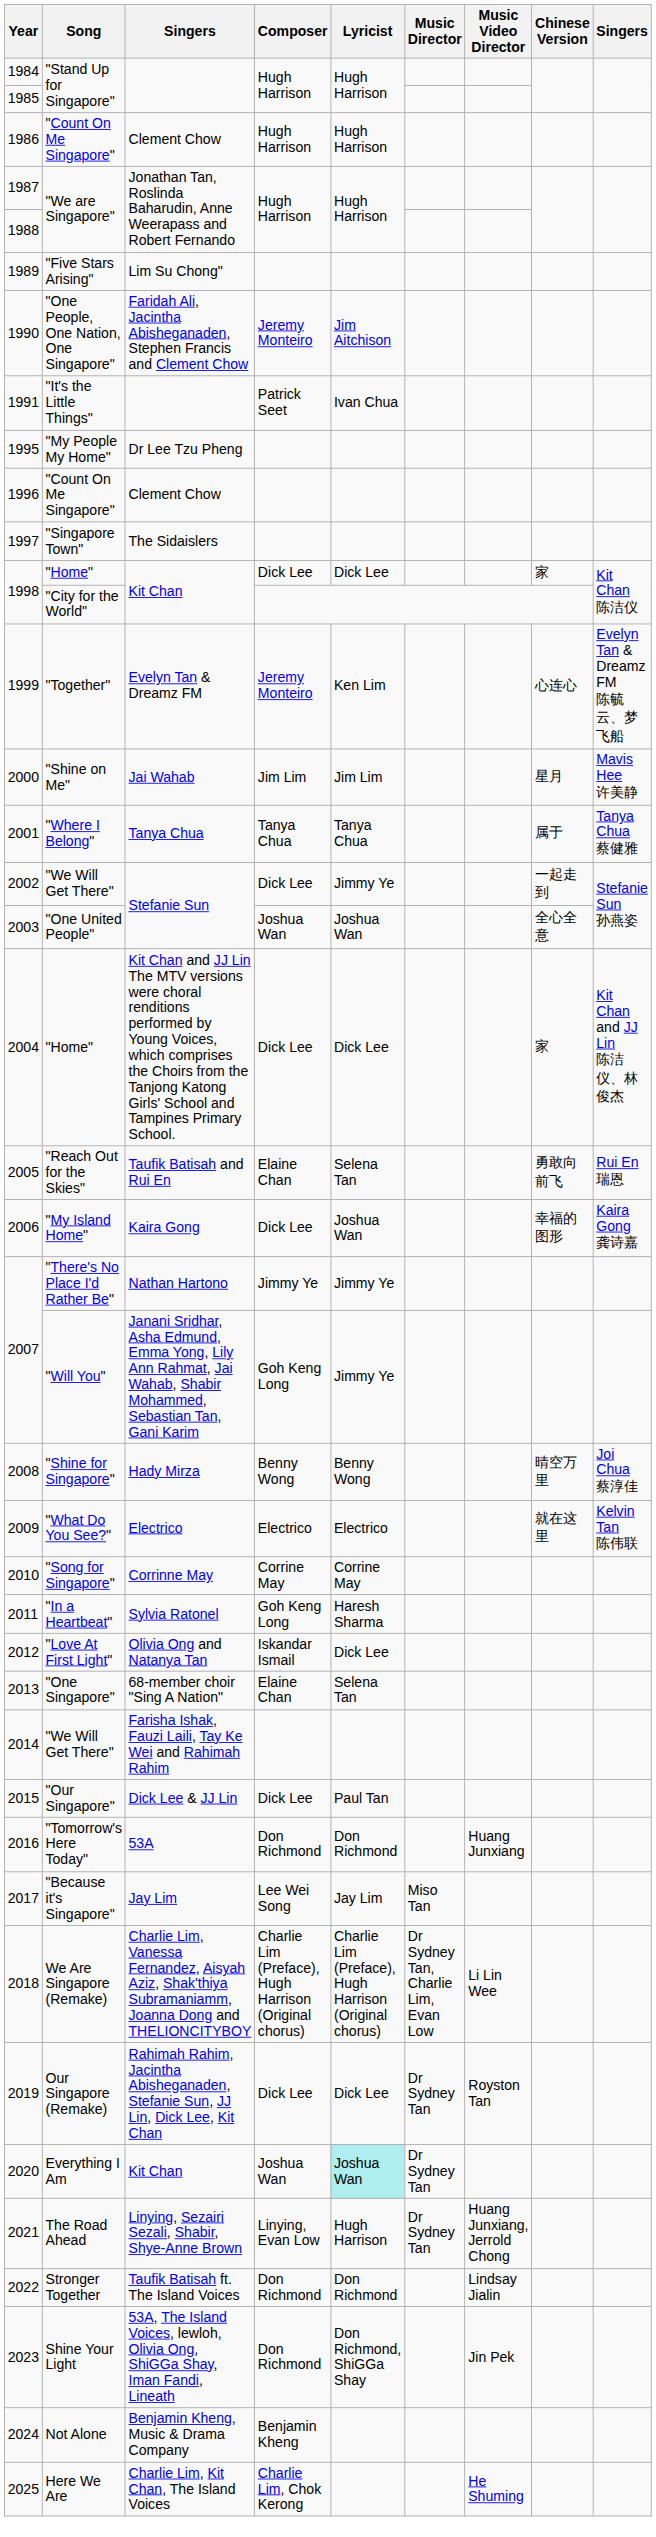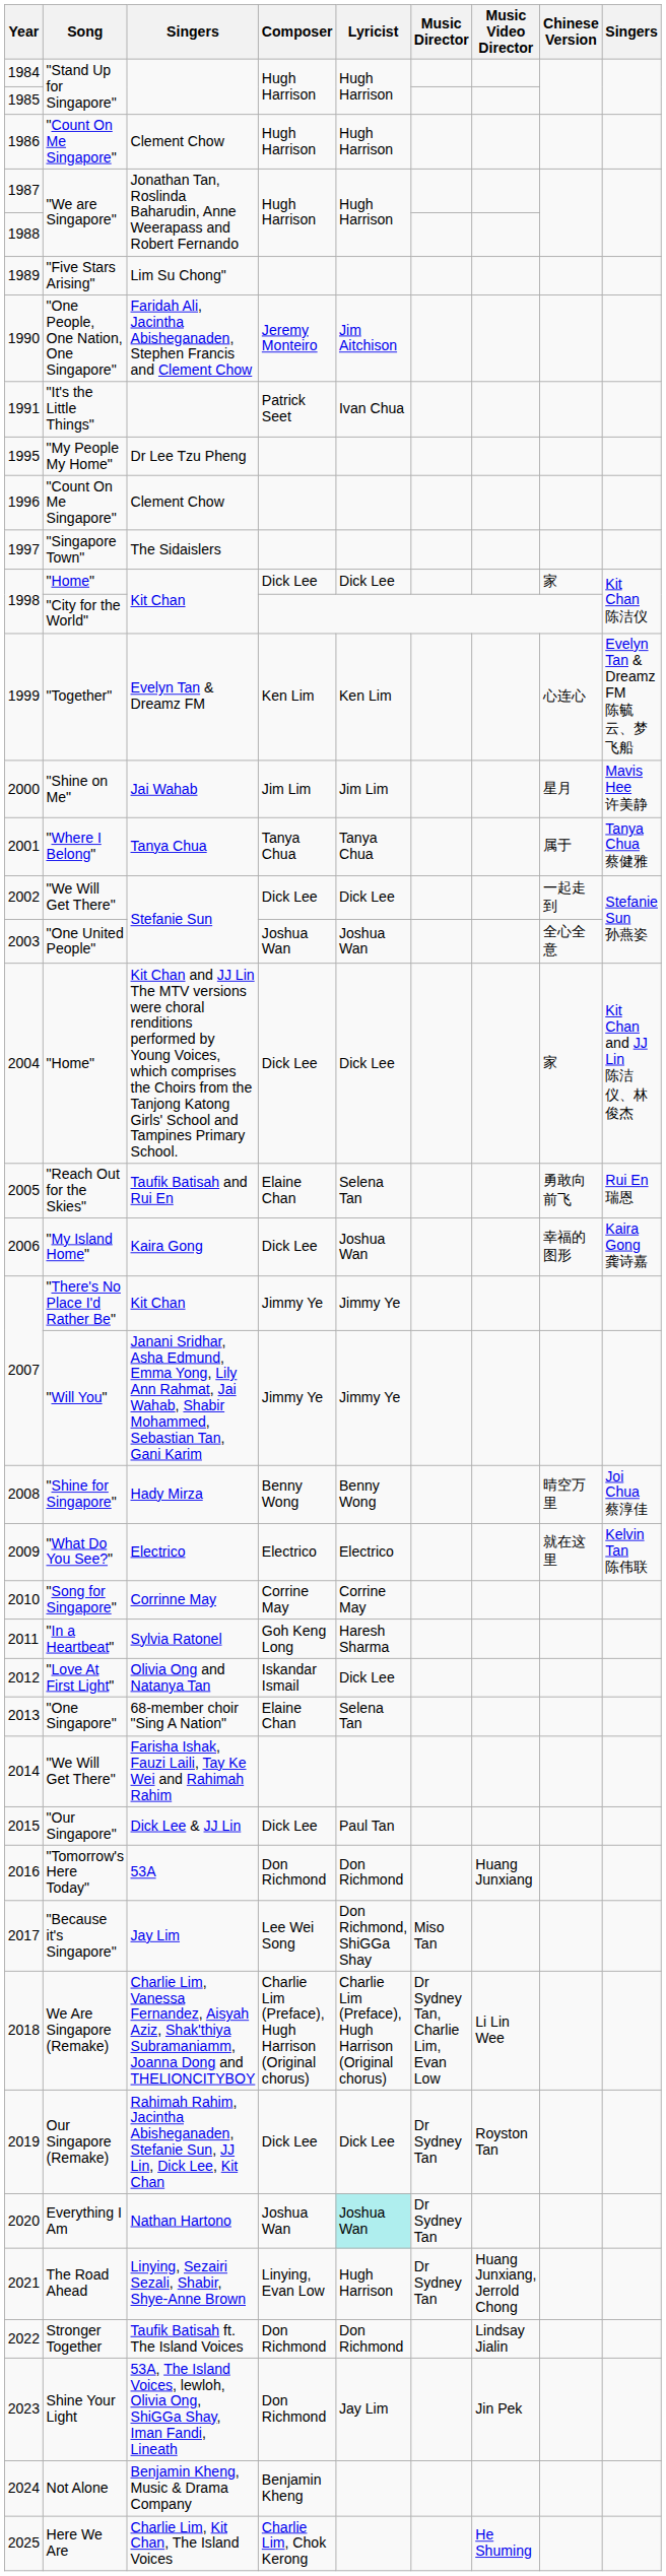 <table class="wikitable mw-collapsible">
 <tr>
 <th>Year</th>
 <th>Song</th>
 <th>Singers</th>
 <th>Composer</th>
 <th>Lyricist</th>
 <th>Music Director</th>
 <th>Music Video Director</th>
 <th>Chinese Version</th>
 <th>Singers</th>
 </tr>
 <tr>
 <td>1984</td>
 <td rowspan="2">"Stand Up for Singapore"</td>
 <td rowspan=2> </td>
 <td rowspan="2">Hugh Harrison</td>
 <td rowspan="2">Hugh Harrison</td>
 <td></td>
 <td></td>
 <td rowspan="2"> </td>
 <td rowspan=2> </td>
 </tr>
 <tr>
 <td>1985</td>
 <td></td>
 <td></td>
 </tr>
 <tr>
 <td>1986</td>
 <td>"<a href='#'>Count On Me Singapore</a>"</td>
 <td>Clement Chow</td>
 <td>Hugh Harrison</td>
 <td>Hugh Harrison</td>
 <td></td>
 <td></td>
 <td> </td>
 <td> </td>
 </tr>
 <tr>
 <td>1987</td>
 <td rowspan="2">"We are Singapore"</td>
 <td rowspan=2>Jonathan Tan, Roslinda Baharudin, Anne Weerapass and Robert Fernando</td>
 <td rowspan="2">Hugh Harrison</td>
 <td rowspan="2">Hugh Harrison</td>
 <td></td>
 <td></td>
 <td rowspan="2"> </td>
 <td rowspan=2> </td>
 </tr>
 <tr>
 <td>1988</td>
 <td></td>
 <td></td>
 </tr>
 <tr>
 <td>1989</td>
 <td>"Five Stars Arising"</td>
 <td>Lim Su Chong"</td>
 <td></td>
 <td></td>
 <td></td>
 <td></td>
 <td> </td>
 <td> </td>
 </tr>
 <tr>
 <td>1990</td>
 <td>"One People, One Nation, One Singapore"</td>
 <td><a href='#'>Faridah Ali</a>, <a href='#'>Jacintha Abisheganaden</a>, Stephen Francis and <a href='#'>Clement Chow</a></td>
 <td><a href='#'>Jeremy Monteiro</a></td>
 <td><a href='#'>Jim Aitchison</a></td>
 <td></td>
 <td></td>
 <td> </td>
 <td> </td>
 </tr>
 <tr>
 <td>1991</td>
 <td>"It's the Little Things"</td>
 <td> </td>
 <td>Patrick Seet</td>
 <td>Ivan Chua</td>
 <td></td>
 <td></td>
 <td> </td>
 <td> </td>
 </tr>
 <tr>
 <td>1995</td>
 <td>"My People My Home"</td>
 <td>Dr Lee Tzu Pheng</td>
 <td></td>
 <td></td>
 <td></td>
 <td></td>
 <td> </td>
 <td> </td>
 </tr>
 <tr>
 <td>1996</td>
 <td>"Count On Me Singapore"</td>
 <td>Clement Chow</td>
 <td></td>
 <td></td>
 <td></td>
 <td></td>
 <td> </td>
 <td> </td>
 </tr>
 <tr>
 <td>1997</td>
 <td>"Singapore Town"</td>
 <td>The Sidaislers</td>
 <td></td>
 <td></td>
 <td></td>
 <td></td>
 <td> </td>
 <td> </td>
 </tr>
 <tr>
 <td rowspan="2">1998</td>
 <td>"<a href='#'>Home</a>"</td>
 <td rowspan=2><a href='#'>Kit Chan</a></td>
 <td>Dick Lee</td>
 <td>Dick Lee</td>
 <td></td>
 <td></td>
 <td>家</td>
 <td rowspan=2><a href='#'>Kit Chan</a><br>陈洁仪</td>
 </tr>
 <tr>
 <td>"City for the World"</td>
 </tr>
 <tr>
 <td>1999</td>
 <td>"Together"</td>
 <td><a href='#'>Evelyn Tan</a> & Dreamz FM</td>
-<td><a href='#'>Jeremy Monteiro</a></td>
+<td>Ken Lim</td>
 <td>Ken Lim</td>
 <td></td>
 <td></td>
 <td>心连心</td>
 <td><a href='#'>Evelyn Tan</a> & Dreamz FM<br>陈毓云、梦飞船</td>
 </tr>
 <tr>
 <td>2000</td>
 <td>"Shine on Me"</td>
 <td><a href='#'>Jai Wahab</a></td>
 <td>Jim Lim</td>
 <td>Jim Lim</td>
 <td></td>
 <td></td>
 <td>星月</td>
 <td><a href='#'>Mavis Hee</a><br>许美静</td>
 </tr>
 <tr>
 <td>2001</td>
 <td>"<a href='#'>Where I Belong</a>"</td>
 <td><a href='#'>Tanya Chua</a></td>
 <td>Tanya Chua</td>
 <td>Tanya Chua</td>
 <td></td>
 <td></td>
 <td>属于</td>
 <td><a href='#'>Tanya Chua</a><br>蔡健雅</td>
 </tr>
 <tr>
 <td>2002</td>
 <td>"We Will Get There"</td>
 <td rowspan=2><a href='#'>Stefanie Sun</a></td>
 <td>Dick Lee</td>
-<td>Jimmy Ye</td>
+<td>Dick Lee</td>
 <td></td>
 <td></td>
 <td>一起走到</td>
 <td rowspan=2><a href='#'>Stefanie Sun</a><br>孙燕姿</td>
 </tr>
 <tr>
 <td>2003</td>
 <td>"One United People"</td>
 <td>Joshua Wan</td>
 <td>Joshua Wan</td>
 <td></td>
 <td></td>
 <td>全心全意</td>
 </tr>
 <tr>
 <td>2004</td>
 <td>"Home"</td>
 <td><a href='#'>Kit Chan</a> and <a href='#'>JJ Lin</a> <br> The MTV versions were choral renditions performed by Young Voices, which comprises the Choirs from the Tanjong Katong Girls' School and Tampines Primary School.</td>
 <td>Dick Lee</td>
 <td>Dick Lee</td>
 <td></td>
 <td></td>
 <td>家</td>
 <td><a href='#'>Kit Chan</a> and <a href='#'>JJ Lin</a><br>陈洁仪、林俊杰</td>
 </tr>
 <tr>
 <td>2005</td>
 <td>"Reach Out for the Skies"</td>
 <td><a href='#'>Taufik Batisah</a> and <a href='#'>Rui En</a></td>
 <td>Elaine Chan</td>
 <td>Selena Tan</td>
 <td></td>
 <td></td>
 <td>勇敢向前飞</td>
 <td><a href='#'>Rui En</a><br>瑞恩</td>
 </tr>
 <tr>
 <td>2006</td>
 <td>"<a href='#'>My Island Home</a>"</td>
 <td><a href='#'>Kaira Gong</a></td>
 <td>Dick Lee</td>
 <td>Joshua Wan</td>
 <td></td>
 <td></td>
 <td>幸福的图形</td>
 <td><a href='#'>Kaira Gong</a><br>龚诗嘉</td>
 </tr>
 <tr>
 <td rowspan="2">2007</td>
 <td>"<a href='#'>There's No Place I'd Rather Be</a>"</td>
-<td><a href='#'>Nathan Hartono</a></td>
+<td><a href='#'>Kit Chan</a></td>
 <td>Jimmy Ye</td>
 <td>Jimmy Ye</td>
 <td></td>
 <td></td>
 <td></td>
 <td></td>
 </tr>
 <tr>
 <td>"<a href='#'>Will You</a>"</td>
 <td><a href='#'>Janani Sridhar</a>, <a href='#'>Asha Edmund</a>, <a href='#'>Emma Yong</a>, <a href='#'>Lily Ann Rahmat</a>, <a href='#'>Jai Wahab</a>, <a href='#'>Shabir Mohammed</a>, <a href='#'>Sebastian Tan</a>, <a href='#'>Gani Karim</a></td>
-<td>Goh Keng Long</td>
+<td>Jimmy Ye</td>
 <td>Jimmy Ye</td>
 <td></td>
 <td></td>
 <td></td>
 <td></td>
 </tr>
 <tr>
 <td>2008</td>
 <td>"<a href='#'>Shine for Singapore</a>"</td>
 <td><a href='#'>Hady Mirza</a></td>
 <td>Benny Wong</td>
 <td>Benny Wong</td>
 <td></td>
 <td></td>
 <td>晴空万里</td>
 <td><a href='#'>Joi Chua</a><br>蔡淳佳</td>
 </tr>
 <tr>
 <td>2009</td>
 <td>"<a href='#'>What Do You See?</a>"</td>
 <td><a href='#'>Electrico</a></td>
 <td>Electrico</td>
 <td>Electrico</td>
 <td></td>
 <td></td>
 <td>就在这里</td>
 <td><a href='#'>Kelvin Tan</a><br>陈伟联</td>
 </tr>
 <tr>
 <td>2010</td>
 <td>"<a href='#'>Song for Singapore</a>"</td>
 <td><a href='#'>Corrinne May</a></td>
 <td>Corrine May</td>
 <td>Corrine May</td>
 <td></td>
 <td></td>
 <td> </td>
 <td> </td>
 </tr>
 <tr>
 <td>2011</td>
 <td>"<a href='#'>In a Heartbeat</a>"</td>
 <td><a href='#'>Sylvia Ratonel</a></td>
 <td>Goh Keng Long</td>
 <td>Haresh Sharma</td>
 <td></td>
 <td></td>
 <td> </td>
 <td> </td>
 </tr>
 <tr>
 <td>2012</td>
 <td>"<a href='#'>Love At First Light</a>"</td>
 <td><a href='#'>Olivia Ong</a> and <a href='#'>Natanya Tan</a></td>
 <td>Iskandar Ismail</td>
 <td>Dick Lee</td>
 <td></td>
 <td></td>
 <td> </td>
 <td> </td>
 </tr>
 <tr>
 <td>2013</td>
 <td>"One Singapore"</td>
 <td>68-member choir "Sing A Nation"</td>
 <td>Elaine Chan</td>
 <td>Selena Tan</td>
 <td></td>
 <td></td>
 <td> </td>
 <td> </td>
 </tr>
 <tr>
 <td>2014</td>
 <td>"We Will Get There"</td>
 <td><a href='#'>Farisha Ishak</a>, <a href='#'>Fauzi Laili</a>, <a href='#'>Tay Ke Wei</a> and <a href='#'>Rahimah Rahim</a></td>
 <td></td>
 <td></td>
 <td></td>
 <td></td>
 <td> </td>
 <td> </td>
 </tr>
 <tr>
 <td>2015</td>
 <td>"Our Singapore"</td>
 <td><a href='#'>Dick Lee</a> & <a href='#'>JJ Lin</a></td>
 <td>Dick Lee</td>
 <td>Paul Tan</td>
 <td></td>
 <td></td>
 <td> </td>
 <td> </td>
 </tr>
 <tr>
 <td>2016</td>
 <td>"Tomorrow's Here Today"</td>
 <td><a href='#'>53A</a></td>
 <td>Don Richmond</td>
 <td>Don Richmond</td>
 <td></td>
 <td>Huang Junxiang</td>
 <td> </td>
 <td> </td>
 </tr>
 <tr>
 <td>2017</td>
 <td>"Because it's Singapore"</td>
 <td><a href='#'>Jay Lim</a></td>
 <td>Lee Wei Song</td>
-<td>Jay Lim</td>
+<td>Don Richmond, ShiGGa Shay</td>
 <td>Miso Tan</td>
 <td></td>
 <td> </td>
 <td> </td>
 </tr>
 <tr>
 <td>2018</td>
 <td>We Are Singapore (Remake)</td>
 <td><a href='#'>Charlie Lim</a>, <a href='#'>Vanessa Fernandez</a>, <a href='#'>Aisyah Aziz</a>, <a href='#'>Shak'thiya Subramaniamm</a>, <a href='#'>Joanna Dong</a> and <a href='#'>THELIONCITYBOY</a></td>
 <td>Charlie Lim (Preface), Hugh Harrison (Original chorus)</td>
 <td>Charlie Lim (Preface), Hugh Harrison (Original chorus)</td>
 <td>Dr Sydney Tan, Charlie Lim, Evan Low</td>
 <td>Li Lin Wee</td>
 <td> </td>
 <td> </td>
 </tr>
 <tr>
 <td>2019</td>
 <td>Our Singapore (Remake)</td>
 <td><a href='#'>Rahimah Rahim</a>, <a href='#'>Jacintha Abisheganaden</a>, <a href='#'>Stefanie Sun</a>, <a href='#'>JJ Lin</a>, <a href='#'>Dick Lee</a>, <a href='#'>Kit Chan</a></td>
 <td>Dick Lee</td>
 <td>Dick Lee</td>
 <td>Dr Sydney Tan</td>
 <td>Royston Tan</td>
 <td> </td>
 <td> </td>
 </tr>
 <tr>
 <td>2020</td>
 <td>Everything I Am</td>
-<td><a href='#'>Kit Chan</a></td>
+<td><a href='#'>Nathan Hartono</a></td>
 <td>Joshua Wan</td>
 <td style="background: paleturquoise;">Joshua Wan</td>
 <td>Dr Sydney Tan</td>
 <td></td>
 <td></td>
 <td></td>
 </tr>
 <tr>
 <td>2021</td>
 <td>The Road Ahead</td>
 <td><a href='#'>Linying</a>, <a href='#'>Sezairi Sezali</a>, <a href='#'>Shabir</a>, <a href='#'>Shye-Anne Brown</a></td>
 <td>Linying, Evan Low</td>
 <td>Hugh Harrison</td>
 <td>Dr Sydney Tan</td>
 <td>Huang Junxiang, Jerrold Chong</td>
 <td></td>
 <td></td>
 </tr>
 <tr>
 <td>2022</td>
 <td>Stronger Together</td>
 <td><a href='#'>Taufik Batisah</a> ft. The Island Voices</td>
 <td>Don Richmond</td>
 <td>Don Richmond</td>
 <td></td>
 <td>Lindsay Jialin</td>
 <td></td>
 <td></td>
 </tr>
 <tr>
 <td>2023</td>
 <td>Shine Your Light</td>
 <td><a href='#'>53A</a>, <a href='#'>The Island Voices</a>, lewloh, <a href='#'>Olivia Ong</a>, <a href='#'>ShiGGa Shay</a>, <a href='#'>Iman Fandi</a>, <a href='#'>Lineath</a></td>
 <td>Don Richmond</td>
-<td>Don Richmond, ShiGGa Shay</td>
+<td>Jay Lim</td>
 <td></td>
 <td>Jin Pek</td>
 <td></td>
 <td></td>
 </tr>
 <tr>
 <td>2024</td>
 <td>Not Alone</td>
 <td><a href='#'>Benjamin Kheng</a>, Music & Drama Company</td>
 <td>Benjamin Kheng</td>
 <td></td>
 <td></td>
 <td></td>
 <td></td>
 <td></td>
 </tr>
 <tr>
 <td>2025</td>
 <td>Here We Are</td>
 <td><a href='#'>Charlie Lim</a>, <a href='#'>Kit Chan</a>, The Island Voices</td>
 <td><a href='#'>Charlie Lim</a>, Chok Kerong</td>
 <td></td>
 <td></td>
 <td><a href='#'>He Shuming</a></td>
 <td></td>
 <td></td>
 </tr>
 </table>
